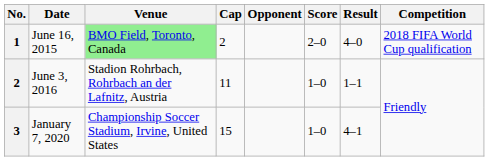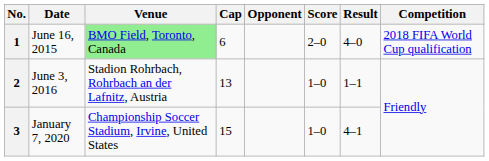 <table class="wikitable sortable plainrowheaders">
 <tr>
 <th scope=col>No.</th>
 <th scope=col data-sort-type=date>Date</th>
 <th scope=col>Venue</th>
 <th scope=col>Cap</th>
 <th scope=col>Opponent</th>
 <th scope=col>Score</th>
 <th scope=col>Result</th>
 <th scope=col>Competition</th>
 </tr>
 <tr>
 <th scope=row>1</th>
 <td>June 16, 2015</td>
 <td style="background: lightgreen;"><a href='#'>BMO Field</a>, <a href='#'>Toronto</a>, Canada</td>
-<td>2</td>
+<td>6</td>
 <td></td>
 <td>2–0</td>
 <td>4–0</td>
 <td><a href='#'>2018 FIFA World Cup qualification</a></td>
 </tr>
 <tr>
 <th scope=row>2</th>
 <td>June 3, 2016</td>
 <td>Stadion Rohrbach, <a href='#'>Rohrbach an der Lafnitz</a>, Austria</td>
-<td>11</td>
+<td>13</td>
 <td></td>
 <td>1–0</td>
 <td>1–1</td>
 <td rowspan=2><a href='#'>Friendly</a></td>
 </tr>
 <tr>
 <th scope=row>3</th>
 <td>January 7, 2020</td>
 <td><a href='#'>Championship Soccer Stadium</a>, <a href='#'>Irvine</a>, United States</td>
 <td>15</td>
 <td></td>
 <td>1–0</td>
 <td>4–1</td>
 </tr>
 </table>
